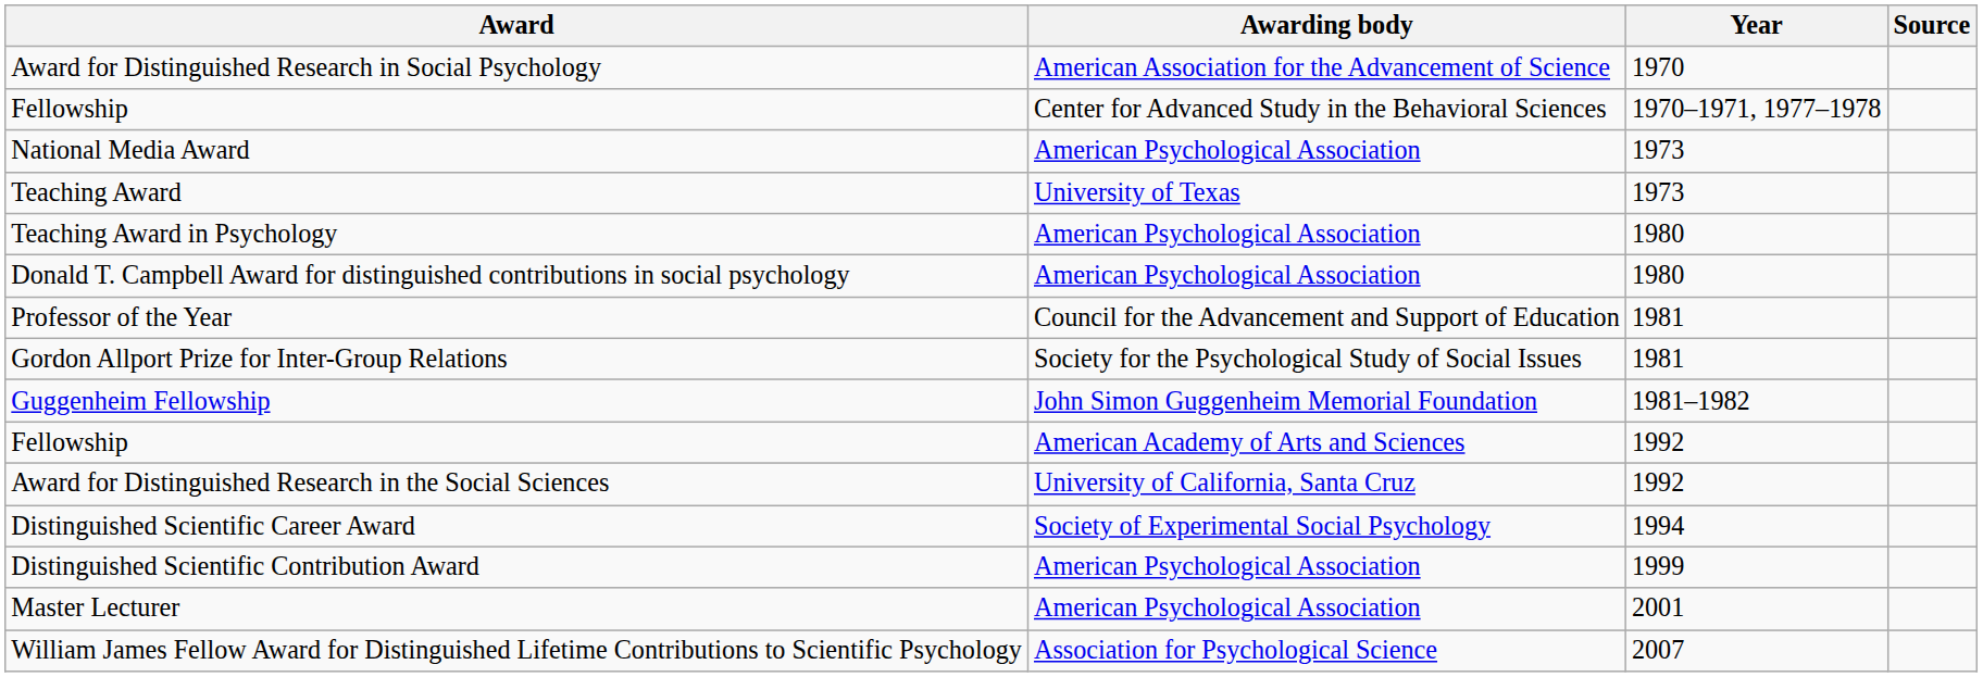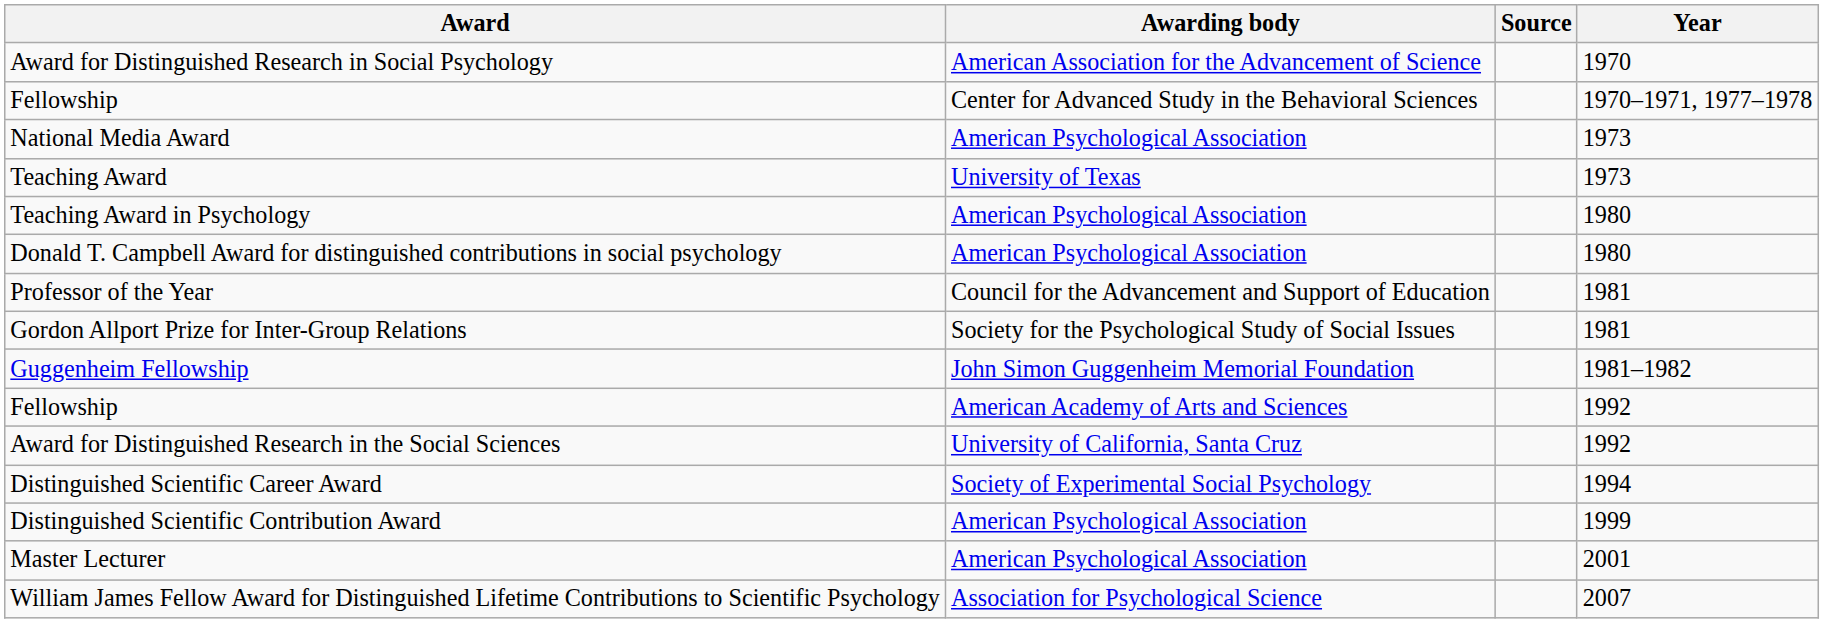 <table class="wikitable">
 <tr>
 <th>Award</th>
 <th>Awarding body</th>
+<th>Source</th>
 <th>Year</th>
-<th>Source</th>
 </tr>
 <tr>
 <td>Award for Distinguished Research in Social Psychology</td>
 <td><a href='#'>American Association for the Advancement of Science</a></td>
+<td></td>
 <td>1970</td>
-<td></td>
 </tr>
 <tr>
 <td>Fellowship</td>
 <td>Center for Advanced Study in the Behavioral Sciences</td>
+<td></td>
 <td>1970–1971, 1977–1978</td>
-<td></td>
 </tr>
 <tr>
 <td>National Media Award</td>
 <td><a href='#'>American Psychological Association</a></td>
+<td></td>
 <td>1973</td>
-<td></td>
 </tr>
 <tr>
 <td>Teaching Award</td>
 <td><a href='#'>University of Texas</a></td>
+<td></td>
 <td>1973</td>
-<td></td>
 </tr>
 <tr>
 <td>Teaching Award in Psychology</td>
 <td><a href='#'>American Psychological Association</a></td>
+<td></td>
 <td>1980</td>
-<td></td>
 </tr>
 <tr>
 <td>Donald T. Campbell Award for distinguished contributions in social psychology</td>
 <td><a href='#'>American Psychological Association</a></td>
+<td></td>
 <td>1980</td>
-<td></td>
 </tr>
 <tr>
 <td>Professor of the Year</td>
 <td>Council for the Advancement and Support of Education</td>
+<td></td>
 <td>1981</td>
-<td></td>
 </tr>
 <tr>
 <td>Gordon Allport Prize for Inter-Group Relations</td>
 <td>Society for the Psychological Study of Social Issues</td>
+<td></td>
 <td>1981</td>
-<td></td>
 </tr>
 <tr>
 <td><a href='#'>Guggenheim Fellowship</a></td>
 <td><a href='#'>John Simon Guggenheim Memorial Foundation</a></td>
+<td></td>
 <td>1981–1982</td>
-<td></td>
 </tr>
 <tr>
 <td>Fellowship</td>
 <td><a href='#'>American Academy of Arts and Sciences</a></td>
+<td></td>
 <td>1992</td>
-<td></td>
 </tr>
 <tr>
 <td>Award for Distinguished Research in the Social Sciences</td>
 <td><a href='#'>University of California, Santa Cruz</a></td>
+<td></td>
 <td>1992</td>
-<td></td>
 </tr>
 <tr>
 <td>Distinguished Scientific Career Award</td>
 <td><a href='#'>Society of Experimental Social Psychology</a></td>
+<td></td>
 <td>1994</td>
-<td></td>
 </tr>
 <tr>
 <td>Distinguished Scientific Contribution Award</td>
 <td><a href='#'>American Psychological Association</a></td>
+<td></td>
 <td>1999</td>
-<td></td>
 </tr>
 <tr>
 <td>Master Lecturer</td>
 <td><a href='#'>American Psychological Association</a></td>
+<td></td>
 <td>2001</td>
-<td></td>
 </tr>
 <tr>
 <td>William James Fellow Award for Distinguished Lifetime Contributions to Scientific Psychology</td>
 <td><a href='#'>Association for Psychological Science</a></td>
+<td></td>
 <td>2007</td>
-<td></td>
 </tr>
 </table>
